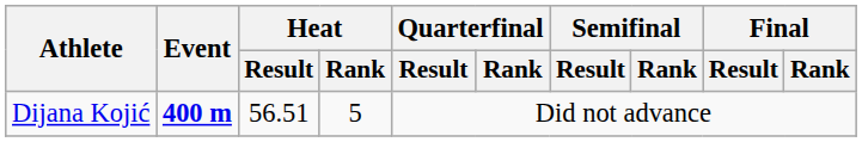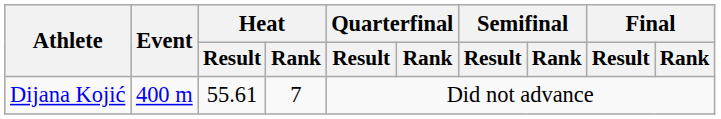 <table class="wikitable" style="font-size:90%">
 <tr>
 <th rowspan="2">Athlete</th>
 <th rowspan="2">Event</th>
 <th colspan="2">Heat</th>
 <th colspan="2">Quarterfinal</th>
 <th colspan="2">Semifinal</th>
 <th colspan="2">Final</th>
 </tr>
 <tr style="font-size:95%">
 <th>Result</th>
 <th>Rank</th>
 <th>Result</th>
 <th>Rank</th>
 <th>Result</th>
 <th>Rank</th>
 <th>Result</th>
 <th>Rank</th>
 </tr>
 <tr align=center>
 <td align=left><a href='#'>Dijana Kojić</a></td>
-<td align=left><strong><a href='#'>400 m</a></strong></td>
-<td>56.51</td>
-<td>5</td>
+<td align=left><a href='#'>400 m</a></td>
+<td>55.61</td>
+<td>7</td>
 <td COLSPAN=6>Did not advance</td>
 </tr>
 </table>
